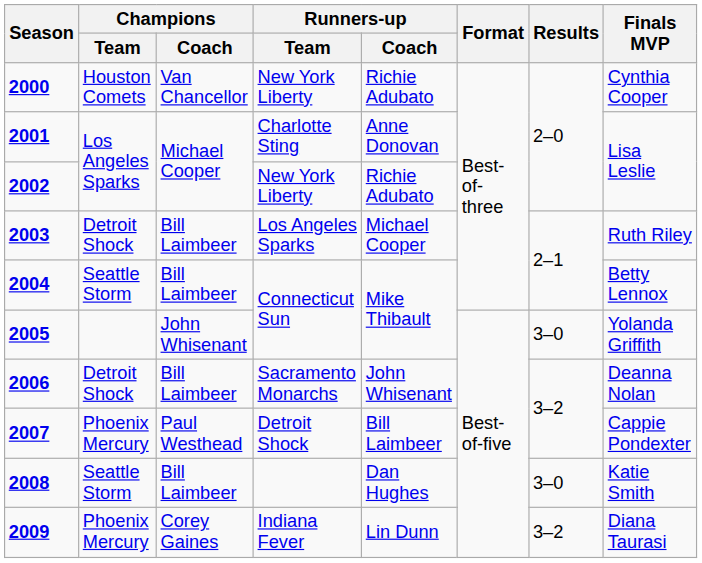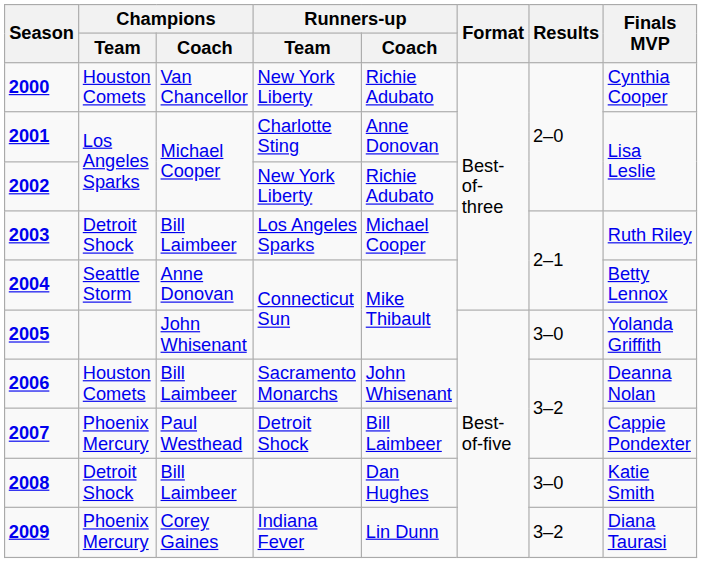 <table class="wikitable">
 <tr>
 <th style="width:4%;" rowspan="2">Season</th>
 <th style="width:16%;" colspan="2">Champions</th>
 <th style="width:16%;" colspan="2">Runners-up</th>
 <th style="width:5%;" rowspan="2">Format</th>
 <th style="width:3%;" rowspan="2">Results</th>
 <th style="width:8%;" rowspan="2">Finals MVP</th>
 </tr>
 <tr>
 <th style="width:8%;">Team</th>
 <th style="width:8%;">Coach</th>
 <th style="width:8%;">Team</th>
 <th style="width:8%;">Coach</th>
 </tr>
 <tr>
 <td><strong><a href='#'>2000</a></strong></td>
 <td><a href='#'>Houston Comets</a></td>
 <td><a href='#'>Van Chancellor</a></td>
 <td><a href='#'>New York Liberty</a></td>
 <td><a href='#'>Richie Adubato</a></td>
 <td rowspan=5>Best-of-three</td>
 <td rowspan=3>2–0</td>
 <td><a href='#'>Cynthia Cooper</a></td>
 </tr>
 <tr>
 <td><strong><a href='#'>2001</a></strong></td>
 <td rowspan=2><a href='#'>Los Angeles Sparks</a></td>
 <td rowspan=2><a href='#'>Michael Cooper</a></td>
 <td><a href='#'>Charlotte Sting</a></td>
 <td><a href='#'>Anne Donovan</a></td>
 <td rowspan=2><a href='#'>Lisa Leslie</a></td>
 </tr>
 <tr>
 <td><strong><a href='#'>2002</a></strong></td>
 <td><a href='#'>New York Liberty</a></td>
 <td><a href='#'>Richie Adubato</a></td>
 </tr>
 <tr>
 <td><strong><a href='#'>2003</a></strong></td>
 <td><a href='#'>Detroit Shock</a></td>
 <td><a href='#'>Bill Laimbeer</a></td>
 <td><a href='#'>Los Angeles Sparks</a></td>
 <td><a href='#'>Michael Cooper</a></td>
 <td rowspan=2>2–1</td>
 <td><a href='#'>Ruth Riley</a></td>
 </tr>
 <tr>
 <td><strong><a href='#'>2004</a></strong></td>
 <td><a href='#'>Seattle Storm</a></td>
-<td><a href='#'>Bill Laimbeer</a></td>
+<td><a href='#'>Anne Donovan</a></td>
 <td rowspan=2><a href='#'>Connecticut Sun</a></td>
 <td rowspan=2><a href='#'>Mike Thibault</a></td>
 <td><a href='#'>Betty Lennox</a></td>
 </tr>
 <tr>
 <td><strong><a href='#'>2005</a></strong></td>
 <td></td>
 <td><a href='#'>John Whisenant</a></td>
 <td rowspan=5>Best-of-five</td>
 <td>3–0</td>
 <td><a href='#'>Yolanda Griffith</a></td>
 </tr>
 <tr>
 <td><strong><a href='#'>2006</a></strong></td>
-<td><a href='#'>Detroit Shock</a></td>
+<td><a href='#'>Houston Comets</a></td>
 <td><a href='#'>Bill Laimbeer</a></td>
 <td><a href='#'>Sacramento Monarchs</a></td>
 <td><a href='#'>John Whisenant</a></td>
 <td rowspan=2>3–2</td>
 <td><a href='#'>Deanna Nolan</a></td>
 </tr>
 <tr>
 <td><strong><a href='#'>2007</a></strong></td>
 <td><a href='#'>Phoenix Mercury</a></td>
 <td><a href='#'>Paul Westhead</a></td>
 <td><a href='#'>Detroit Shock</a></td>
 <td><a href='#'>Bill Laimbeer</a></td>
 <td><a href='#'>Cappie Pondexter</a></td>
 </tr>
 <tr>
 <td><strong><a href='#'>2008</a></strong></td>
-<td><a href='#'>Seattle Storm</a></td>
+<td><a href='#'>Detroit Shock</a></td>
 <td><a href='#'>Bill Laimbeer</a></td>
 <td></td>
 <td><a href='#'>Dan Hughes</a></td>
 <td>3–0</td>
 <td><a href='#'>Katie Smith</a></td>
 </tr>
 <tr>
 <td><strong><a href='#'>2009</a></strong></td>
 <td><a href='#'>Phoenix Mercury</a></td>
 <td><a href='#'>Corey Gaines</a></td>
 <td><a href='#'>Indiana Fever</a></td>
 <td><a href='#'>Lin Dunn</a></td>
 <td>3–2</td>
 <td><a href='#'>Diana Taurasi</a></td>
 </tr>
 </table>
